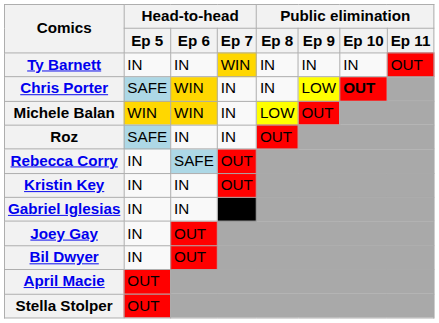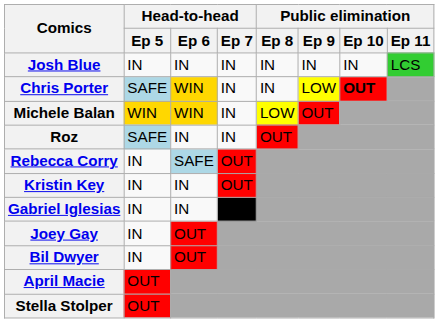 <table class="wikitable">
 <tr>
 <th rowspan ="2">Comics</th>
 <th colspan=3>Head-to-head</th>
 <th colspan=4>Public elimination</th>
 </tr>
 <tr>
 <th>Ep 5</th>
 <th>Ep 6</th>
 <th>Ep 7</th>
 <th>Ep 8</th>
 <th>Ep 9</th>
 <th>Ep 10</th>
 <th>Ep 11</th>
 </tr>
 <tr>
-<th><a href='#'>Ty Barnett</a></th>
-<td>IN</td>
-<td>IN</td>
-<td style="background:gold;">WIN</td>
+<th><a href='#'>Josh Blue</a></th>
 <td>IN</td>
 <td>IN</td>
 <td>IN</td>
-<td style="background:red;">OUT</td>
+<td>IN</td>
+<td>IN</td>
+<td>IN</td>
+<td style="background:limegreen;">LCS</td>
 </tr>
 <tr>
 <th><a href='#'>Chris Porter</a></th>
 <td style="background:lightblue;">SAFE</td>
 <td style="background:gold;">WIN</td>
 <td>IN</td>
 <td>IN</td>
 <td style="background:yellow;">LOW</td>
 <td style="background:red;"><strong>OUT</strong></td>
 <td style="background:darkgrey;"></td>
 </tr>
 <tr>
 <th>Michele Balan</th>
 <td style="background:gold;">WIN</td>
 <td style="background:gold;">WIN</td>
 <td>IN</td>
 <td style="background:yellow;">LOW</td>
 <td style="background:red;">OUT</td>
 <td colspan="2" style="background:darkgrey;"></td>
 </tr>
 <tr>
 <th>Roz</th>
 <td style="background:lightblue;">SAFE</td>
 <td>IN</td>
 <td>IN</td>
 <td style="background:red;">OUT</td>
 <td colspan="3" style="background:darkgrey;"></td>
 </tr>
 <tr>
 <th><a href='#'>Rebecca Corry</a></th>
 <td>IN</td>
 <td style="background:lightblue;">SAFE</td>
 <td style="background:red;">OUT</td>
 <td colspan="4" style="background:darkgrey;"></td>
 </tr>
 <tr>
 <th><a href='#'>Kristin Key</a></th>
 <td>IN</td>
 <td>IN</td>
 <td style="background:red;">OUT</td>
 <td colspan="4" style="background:darkgrey;"></td>
 </tr>
 <tr>
 <th><a href='#'>Gabriel Iglesias</a></th>
 <td>IN</td>
 <td>IN</td>
 <td style="background:black;"><span>DQ</span></td>
 <td colspan="4" style="background:darkgrey;"></td>
 </tr>
 <tr>
 <th><a href='#'>Joey Gay</a></th>
 <td>IN</td>
 <td style="background:red;">OUT</td>
 <td colspan="5" style="background:darkgrey;"></td>
 </tr>
 <tr>
 <th><a href='#'>Bil Dwyer</a></th>
 <td>IN</td>
 <td style="background:red;">OUT</td>
 <td colspan="5" style="background:darkgrey;"></td>
 </tr>
 <tr>
 <th><a href='#'>April Macie</a></th>
 <td style="background:red;">OUT</td>
 <td colspan="6" style="background:darkgrey;"></td>
 </tr>
 <tr>
 <th>Stella Stolper</th>
 <td style="background:red;">OUT</td>
 <td colspan="6" style="background:darkgrey;"></td>
 </tr>
 </table>
